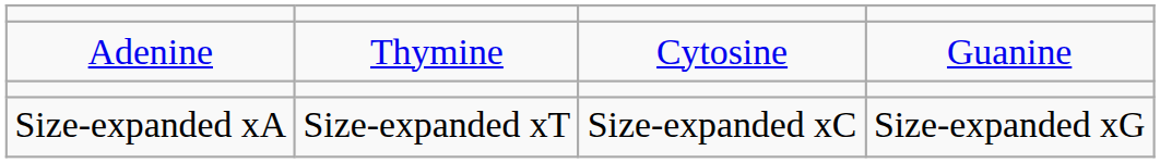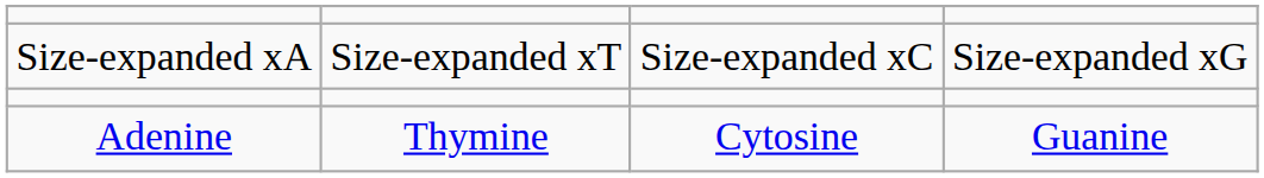 <table class="wikitable floatright" border="1" cellpadding="2" cellspacing="0" align="none" style="margin-left:1em">
+<tr align="center">
+<td></td>
+<td></td>
+<td></td>
+<td></td>
+</tr>
+<tr align="center">
+<td>Size-expanded xA</td>
+<td>Size-expanded xT</td>
+<td>Size-expanded xC</td>
+<td>Size-expanded xG</td>
+</tr>
 <tr align="center">
 <td></td>
 <td></td>
 <td></td>
 <td></td>
 </tr>
 <tr align="center">
 <td><a href='#'>Adenine</a></td>
 <td><a href='#'>Thymine</a></td>
 <td><a href='#'>Cytosine</a></td>
 <td><a href='#'>Guanine</a></td>
 </tr>
-<tr align="center">
-<td></td>
-<td></td>
-<td></td>
-<td></td>
-</tr>
-<tr align="center">
-<td>Size-expanded xA</td>
-<td>Size-expanded xT</td>
-<td>Size-expanded xC</td>
-<td>Size-expanded xG</td>
-</tr>
 </table>
